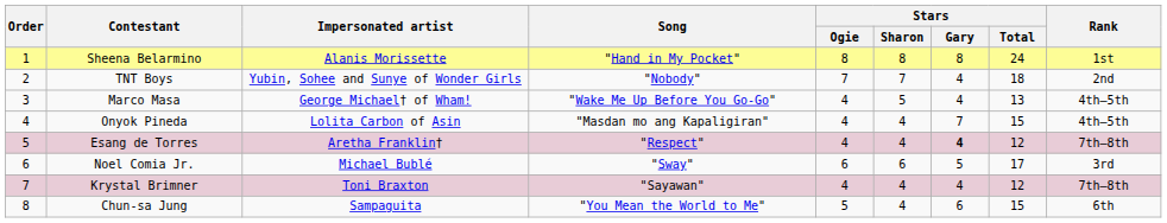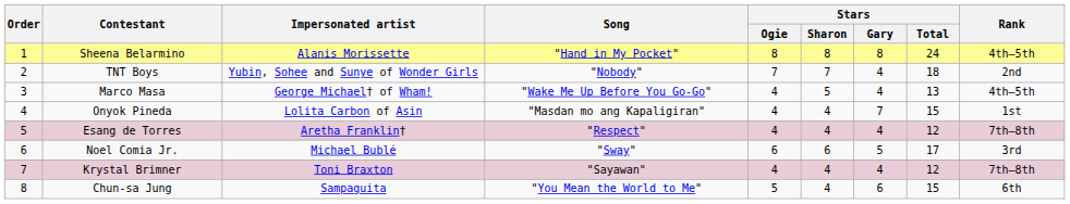 <table class="wikitable" style="text-align:center; line-height:17px; width:100%;">
 <tr>
 <th rowspan="2" style="width:03%;">Order</th>
 <th rowspan="2" style="width:17%;">Contestant</th>
 <th rowspan="2" style="width:25%;">Impersonated artist</th>
 <th rowspan="2" style="width:25%;">Song</th>
 <th colspan="4" style="width:20%;">Stars</th>
 <th rowspan="2" style="width:10%;">Rank</th>
 </tr>
 <tr>
 <th style="width:05%;">Ogie</th>
 <th style="width:05%;">Sharon</th>
 <th style="width:05%;">Gary</th>
 <th style="width:05%;">Total</th>
 </tr>
 <tr bgcolor="#FDFD96">
 <td>1</td>
 <td>Sheena Belarmino</td>
 <td><a href='#'>Alanis Morissette</a></td>
 <td>"<a href='#'>Hand in My Pocket</a>"</td>
 <td>8</td>
 <td>8</td>
 <td>8</td>
 <td>24</td>
-<td>1st</td>
+<td>4th–5th</td>
 </tr>
 <tr>
 <td>2</td>
 <td>TNT Boys</td>
 <td><a href='#'>Yubin</a>, <a href='#'>Sohee</a> and <a href='#'>Sunye</a> of <a href='#'>Wonder Girls</a></td>
 <td>"<a href='#'>Nobody</a>"</td>
 <td>7</td>
 <td>7</td>
 <td>4</td>
 <td>18</td>
 <td>2nd</td>
 </tr>
 <tr>
 <td>3</td>
 <td>Marco Masa</td>
 <td><a href='#'>George Michael</a>† of <a href='#'>Wham!</a></td>
 <td>"<a href='#'>Wake Me Up Before You Go-Go</a>"</td>
 <td>4</td>
 <td>5</td>
 <td>4</td>
 <td>13</td>
 <td>4th–5th</td>
 </tr>
 <tr>
 <td>4</td>
 <td>Onyok Pineda</td>
 <td><a href='#'>Lolita Carbon</a> of <a href='#'>Asin</a></td>
 <td>"Masdan mo ang Kapaligiran"</td>
 <td>4</td>
 <td>4</td>
 <td>7</td>
 <td>15</td>
-<td>4th–5th</td>
+<td>1st</td>
 </tr>
 <tr bgcolor="#E8CCD7">
 <td>5</td>
 <td>Esang de Torres</td>
 <td><a href='#'>Aretha Franklin</a>†</td>
 <td>"<a href='#'>Respect</a>"</td>
 <td>4</td>
 <td>4</td>
-<td><strong>4</strong></td>
+<td>4</td>
 <td>12</td>
 <td>7th–8th</td>
 </tr>
 <tr>
 <td>6</td>
 <td>Noel Comia Jr.</td>
 <td><a href='#'>Michael Bublé</a></td>
 <td>"<a href='#'>Sway</a>"</td>
 <td>6</td>
 <td>6</td>
 <td>5</td>
 <td>17</td>
 <td>3rd</td>
 </tr>
 <tr bgcolor="#E8CCD7">
 <td>7</td>
 <td>Krystal Brimner</td>
 <td><a href='#'>Toni Braxton</a></td>
 <td>"Sayawan"</td>
 <td>4</td>
 <td>4</td>
 <td>4</td>
 <td>12</td>
 <td>7th–8th</td>
 </tr>
 <tr>
 <td>8</td>
 <td>Chun-sa Jung</td>
 <td><a href='#'>Sampaguita</a></td>
 <td>"<a href='#'>You Mean the World to Me</a>"</td>
 <td>5</td>
 <td>4</td>
 <td>6</td>
 <td>15</td>
 <td>6th</td>
 </tr>
 </table>
